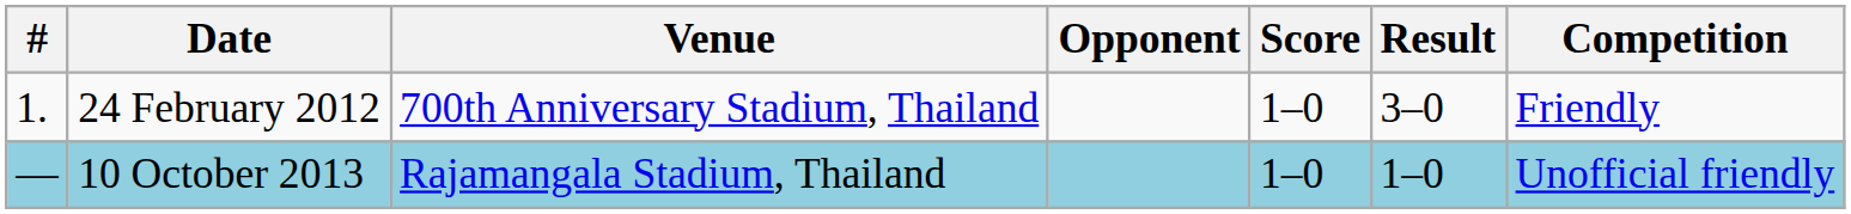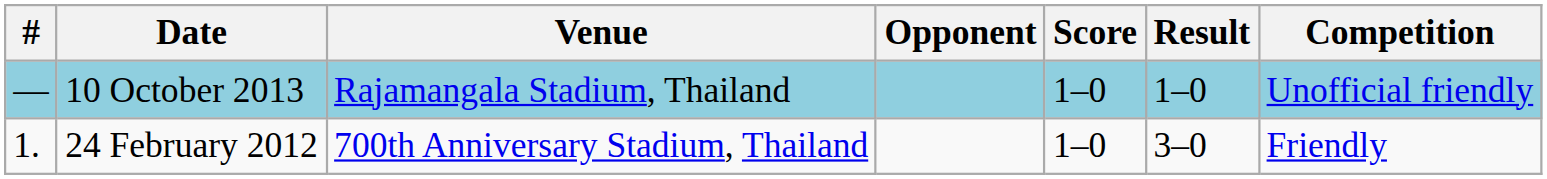 <table class="wikitable">
 <tr>
 <th>#</th>
 <th>Date</th>
 <th>Venue</th>
 <th>Opponent</th>
 <th>Score</th>
 <th>Result</th>
 <th>Competition</th>
 </tr>
+<tr style="background:#8fcfdf;">
+<td>—</td>
+<td>10 October 2013</td>
+<td><a href='#'>Rajamangala Stadium</a>, Thailand</td>
+<td></td>
+<td>1–0</td>
+<td>1–0</td>
+<td><a href='#'>Unofficial friendly</a></td>
+</tr>
 <tr>
 <td>1.</td>
 <td>24 February 2012</td>
 <td><a href='#'>700th Anniversary Stadium</a>, <a href='#'>Thailand</a></td>
 <td></td>
 <td>1–0</td>
 <td>3–0</td>
 <td><a href='#'>Friendly</a></td>
 </tr>
-<tr style="background:#8fcfdf;">
-<td>—</td>
-<td>10 October 2013</td>
-<td><a href='#'>Rajamangala Stadium</a>, Thailand</td>
-<td></td>
-<td>1–0</td>
-<td>1–0</td>
-<td><a href='#'>Unofficial friendly</a></td>
-</tr>
 </table>
